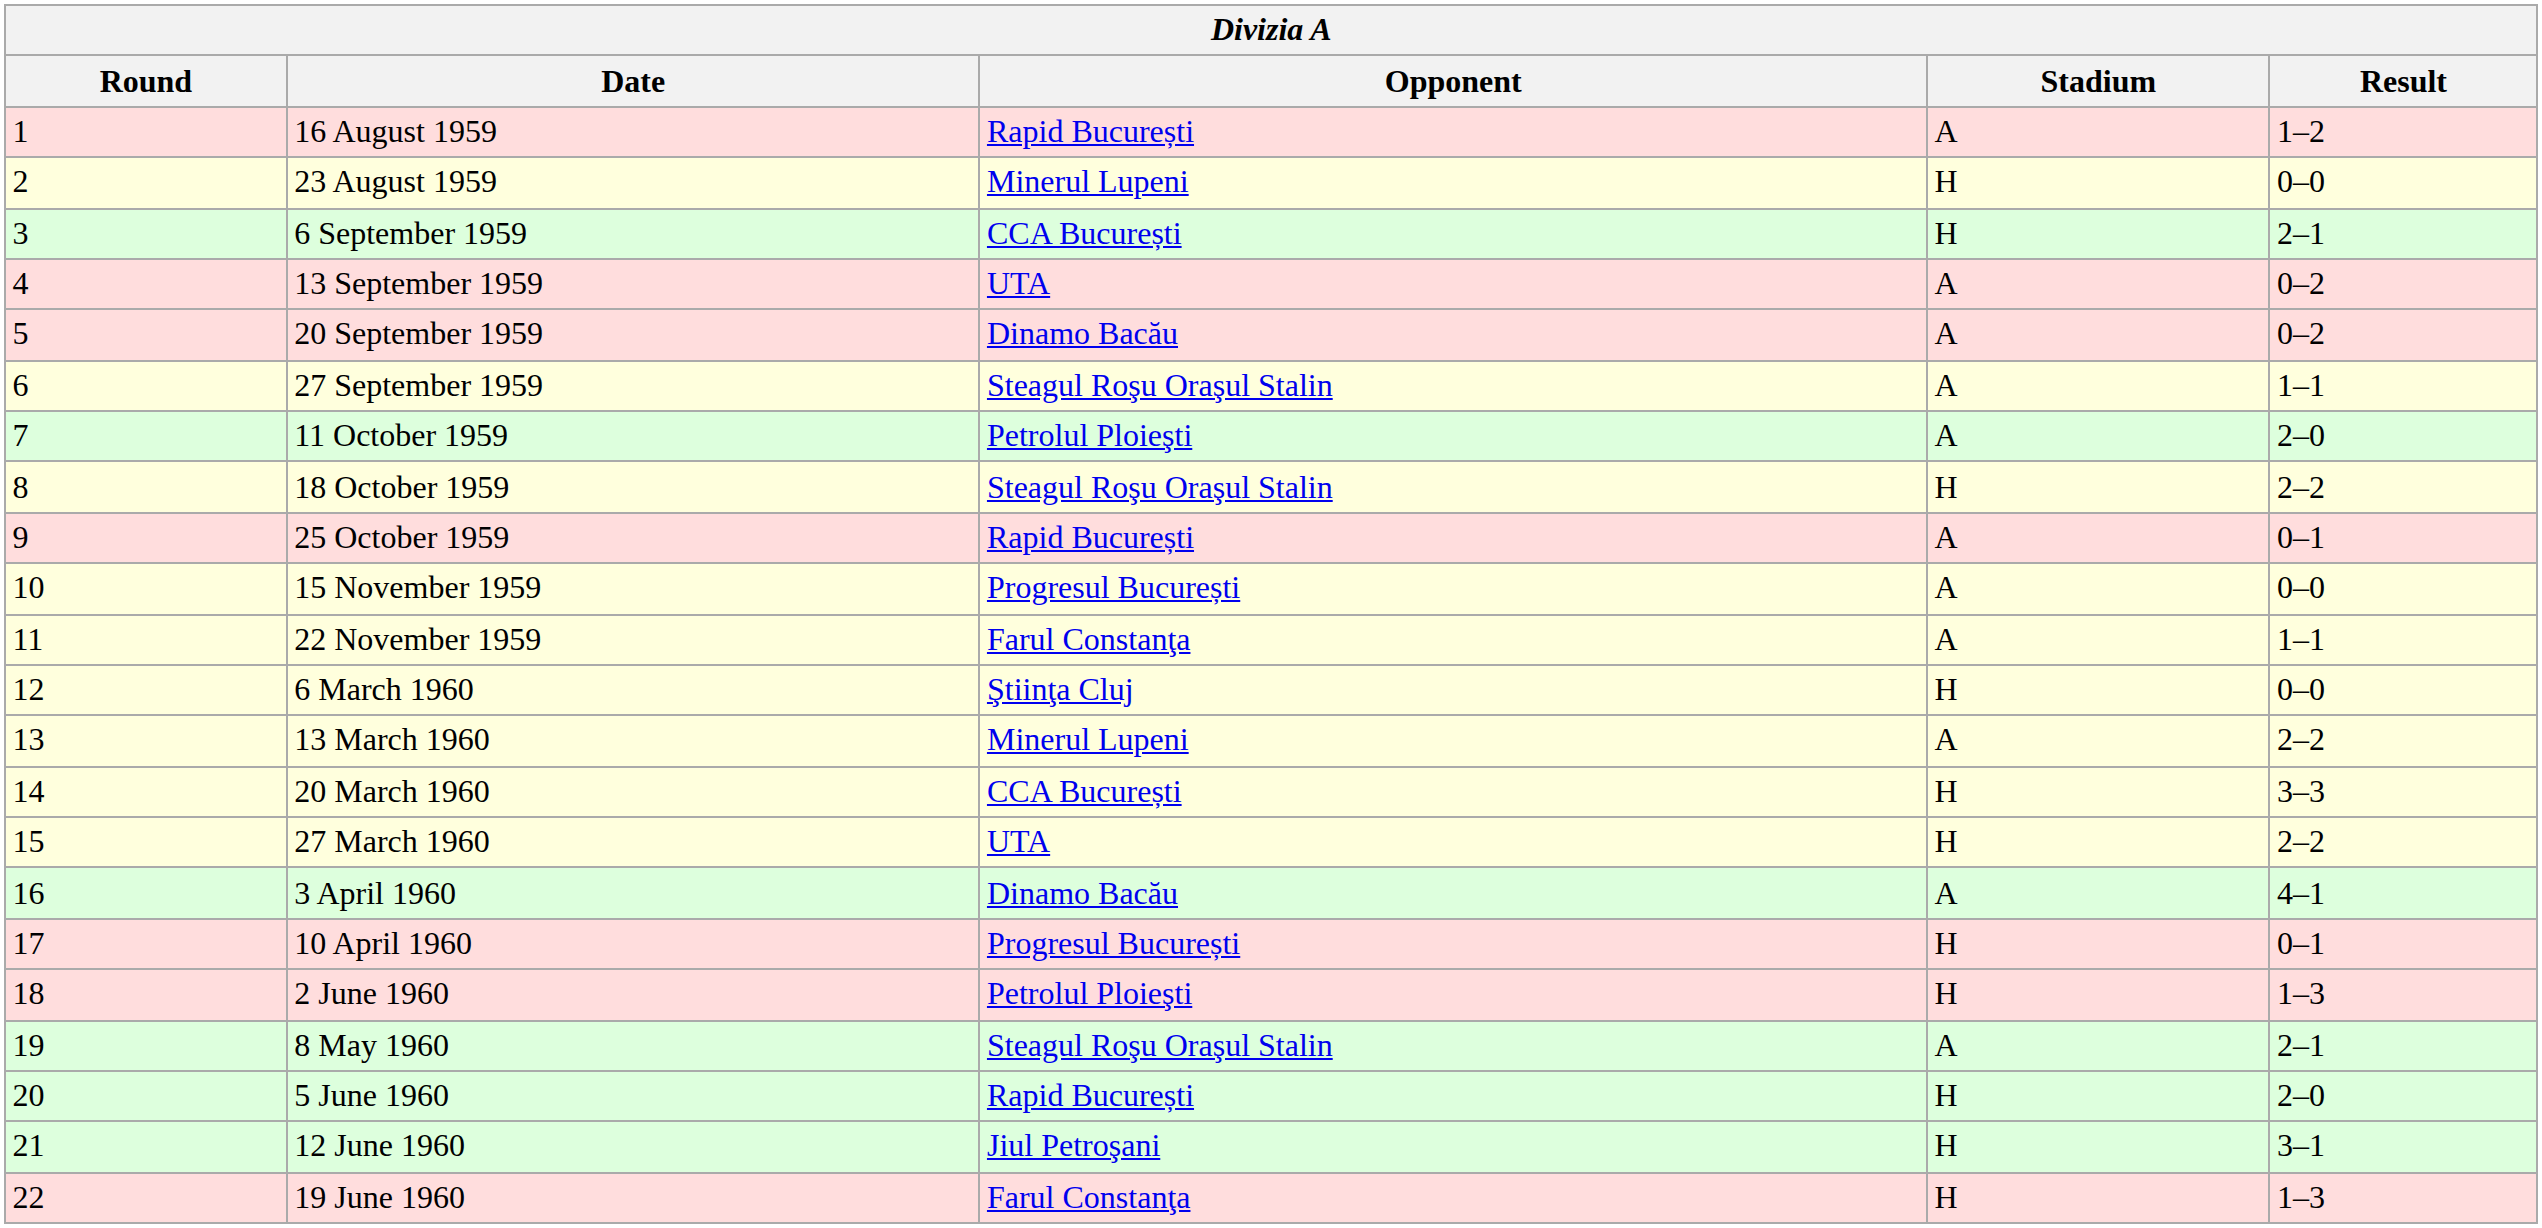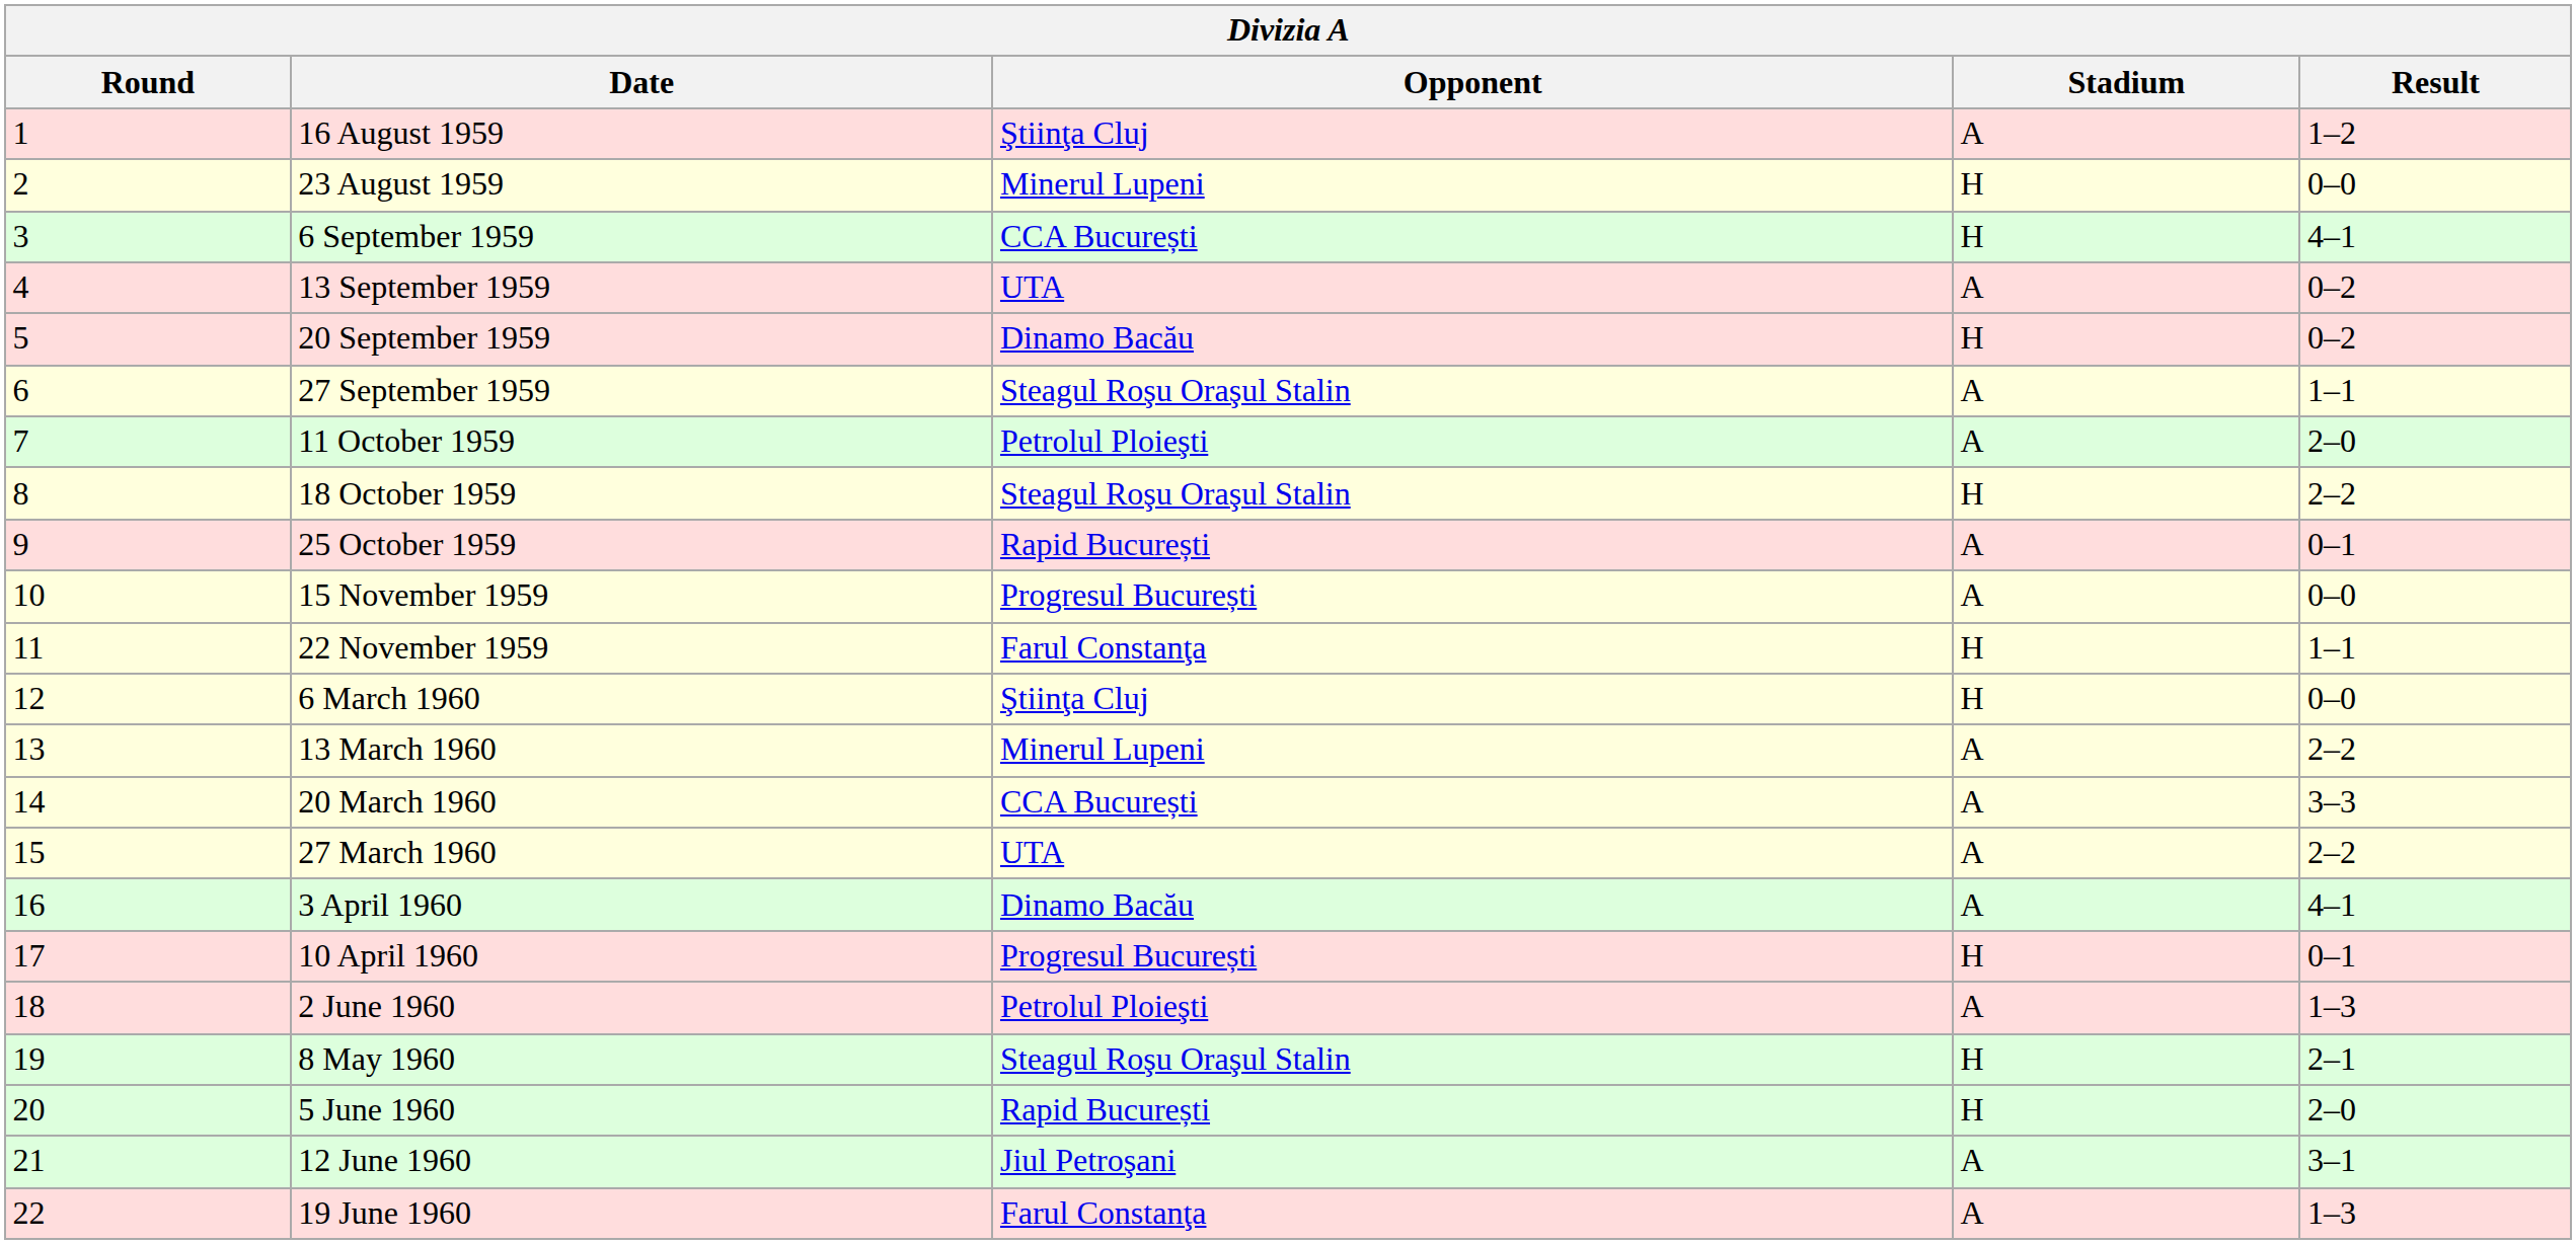 <table class="wikitable" style="width:80%;">
 <tr>
 <th colspan="5" style="text-align:center;"><em>Divizia A</em></th>
 </tr>
 <tr>
 <th>Round</th>
 <th>Date</th>
 <th>Opponent</th>
 <th>Stadium</th>
 <th>Result</th>
 </tr>
 <tr>
 </tr>
 <tr bgcolor="#ffdddd">
 <td>1</td>
 <td>16 August 1959</td>
-<td><a href='#'>Rapid București</a></td>
+<td><a href='#'>Ştiinţa Cluj</a></td>
 <td>A</td>
 <td>1–2</td>
 </tr>
 <tr>
 </tr>
 <tr bgcolor="#ffffdd">
 <td>2</td>
 <td>23 August 1959</td>
 <td><a href='#'>Minerul Lupeni</a></td>
 <td>H</td>
 <td>0–0</td>
 </tr>
 <tr>
 </tr>
 <tr bgcolor="#ddffdd">
 <td>3</td>
 <td>6 September 1959</td>
 <td><a href='#'>CCA București</a></td>
 <td>H</td>
-<td>2–1</td>
+<td>4–1</td>
 </tr>
 <tr>
 </tr>
 <tr bgcolor="#ffdddd">
 <td>4</td>
 <td>13 September 1959</td>
 <td><a href='#'>UTA</a></td>
 <td>A</td>
 <td>0–2</td>
 </tr>
 <tr>
 </tr>
 <tr bgcolor="#ffdddd">
 <td>5</td>
 <td>20 September 1959</td>
 <td><a href='#'>Dinamo Bacău</a></td>
-<td>A</td>
+<td>H</td>
 <td>0–2</td>
 </tr>
 <tr>
 </tr>
 <tr bgcolor="#ffffdd">
 <td>6</td>
 <td>27 September 1959</td>
 <td><a href='#'>Steagul Roşu Oraşul Stalin</a></td>
 <td>A</td>
 <td>1–1</td>
 </tr>
 <tr>
 </tr>
 <tr bgcolor="#ddffdd">
 <td>7</td>
 <td>11 October 1959</td>
 <td><a href='#'>Petrolul Ploieşti</a></td>
 <td>A</td>
 <td>2–0</td>
 </tr>
 <tr>
 </tr>
 <tr bgcolor="#ffffdd">
 <td>8</td>
 <td>18 October 1959</td>
 <td><a href='#'>Steagul Roşu Oraşul Stalin</a></td>
 <td>H</td>
 <td>2–2</td>
 </tr>
 <tr>
 </tr>
 <tr bgcolor="#ffdddd">
 <td>9</td>
 <td>25 October 1959</td>
 <td><a href='#'>Rapid București</a></td>
 <td>A</td>
 <td>0–1</td>
 </tr>
 <tr>
 </tr>
 <tr bgcolor="#ffffdd">
 <td>10</td>
 <td>15 November 1959</td>
 <td><a href='#'>Progresul București</a></td>
 <td>A</td>
 <td>0–0</td>
 </tr>
 <tr>
 </tr>
 <tr bgcolor="#ffffdd">
 <td>11</td>
 <td>22 November 1959</td>
 <td><a href='#'>Farul Constanţa</a></td>
-<td>A</td>
+<td>H</td>
 <td>1–1</td>
 </tr>
 <tr>
 </tr>
 <tr bgcolor="#ffffdd">
 <td>12</td>
 <td>6 March 1960</td>
 <td><a href='#'>Ştiinţa Cluj</a></td>
 <td>H</td>
 <td>0–0</td>
 </tr>
 <tr>
 </tr>
 <tr bgcolor="#ffffdd">
 <td>13</td>
 <td>13 March 1960</td>
 <td><a href='#'>Minerul Lupeni</a></td>
 <td>A</td>
 <td>2–2</td>
 </tr>
 <tr>
 </tr>
 <tr bgcolor="#ffffdd">
 <td>14</td>
 <td>20 March 1960</td>
 <td><a href='#'>CCA București</a></td>
-<td>H</td>
+<td>A</td>
 <td>3–3</td>
 </tr>
 <tr>
 </tr>
 <tr bgcolor="#ffffdd">
 <td>15</td>
 <td>27 March 1960</td>
 <td><a href='#'>UTA</a></td>
-<td>H</td>
+<td>A</td>
 <td>2–2</td>
 </tr>
 <tr>
 </tr>
 <tr bgcolor="#ddffdd">
 <td>16</td>
 <td>3 April 1960</td>
 <td><a href='#'>Dinamo Bacău</a></td>
 <td>A</td>
 <td>4–1</td>
 </tr>
 <tr>
 </tr>
 <tr bgcolor="#ffdddd">
 <td>17</td>
 <td>10 April 1960</td>
 <td><a href='#'>Progresul București</a></td>
 <td>H</td>
 <td>0–1</td>
 </tr>
 <tr>
 </tr>
 <tr bgcolor="#ffdddd">
 <td>18</td>
 <td>2 June 1960</td>
 <td><a href='#'>Petrolul Ploieşti</a></td>
-<td>H</td>
+<td>A</td>
 <td>1–3</td>
 </tr>
 <tr>
 </tr>
 <tr bgcolor="#ddffdd">
 <td>19</td>
 <td>8 May 1960</td>
 <td><a href='#'>Steagul Roşu Oraşul Stalin</a></td>
-<td>A</td>
+<td>H</td>
 <td>2–1</td>
 </tr>
 <tr>
 </tr>
 <tr bgcolor="#ddffdd">
 <td>20</td>
 <td>5 June 1960</td>
 <td><a href='#'>Rapid București</a></td>
 <td>H</td>
 <td>2–0</td>
 </tr>
 <tr>
 </tr>
 <tr bgcolor="#ddffdd">
 <td>21</td>
 <td>12 June 1960</td>
 <td><a href='#'>Jiul Petroşani</a></td>
-<td>H</td>
+<td>A</td>
 <td>3–1</td>
 </tr>
 <tr>
 </tr>
 <tr bgcolor="#ffdddd">
 <td>22</td>
 <td>19 June 1960</td>
 <td><a href='#'>Farul Constanţa</a></td>
-<td>H</td>
+<td>A</td>
 <td>1–3</td>
 </tr>
 <tr>
 </tr>
 </table>
